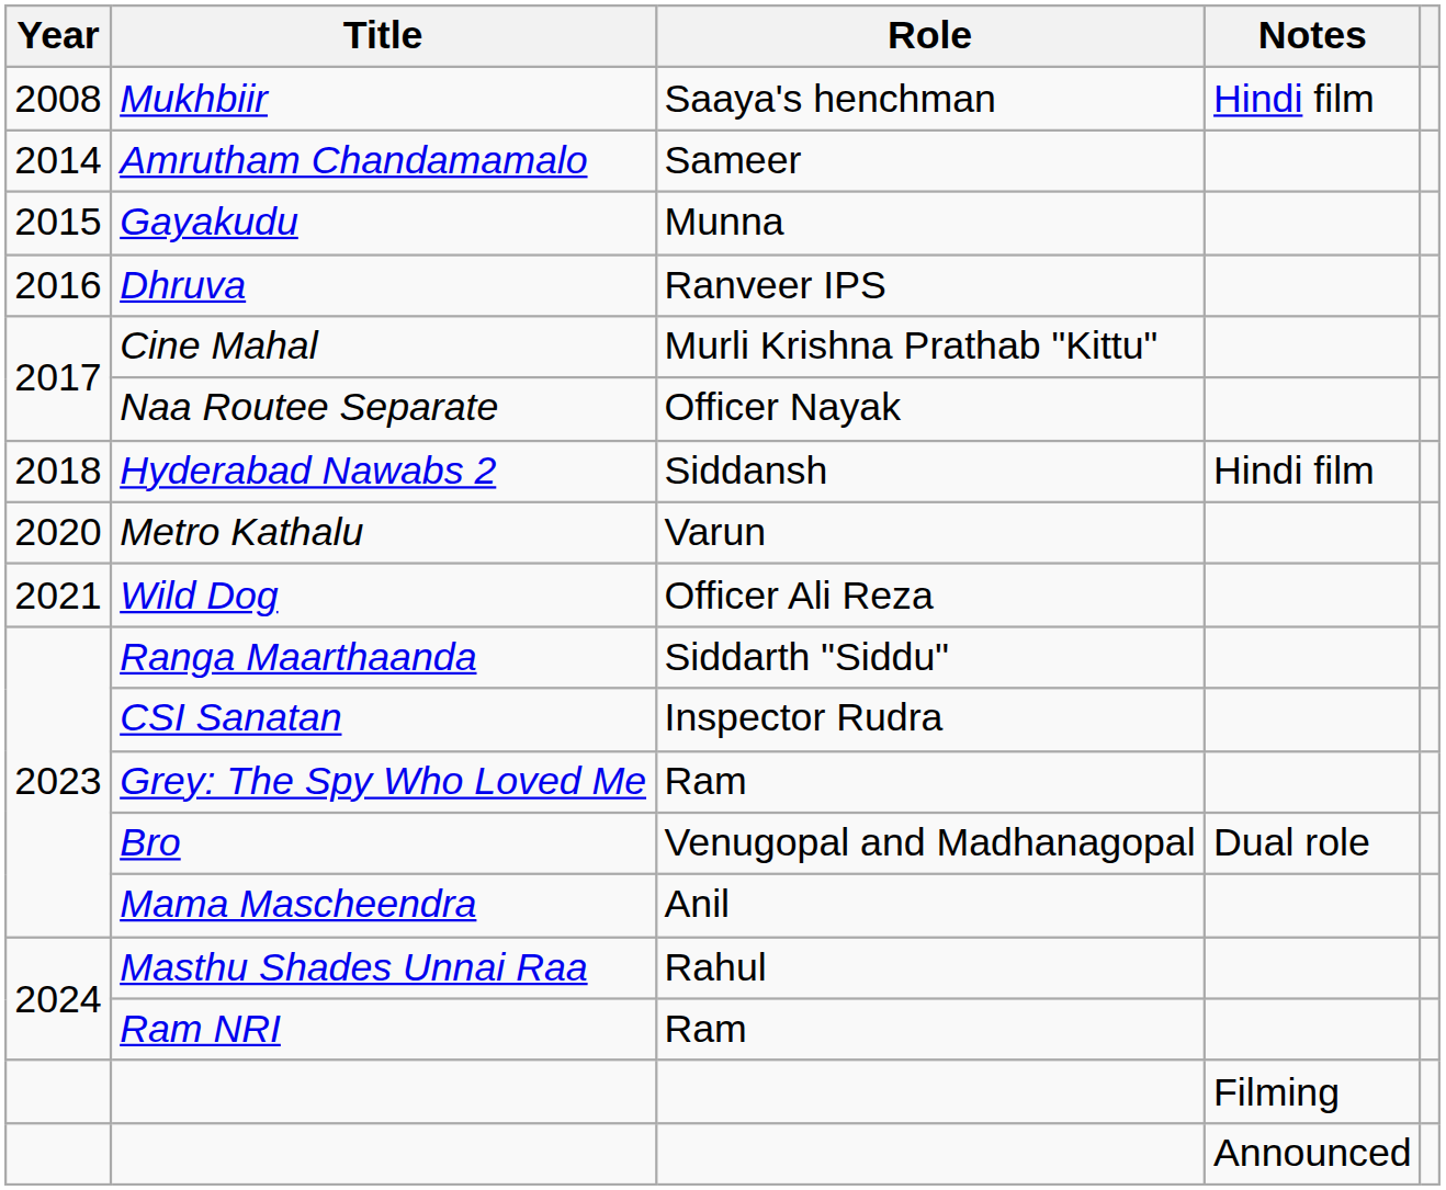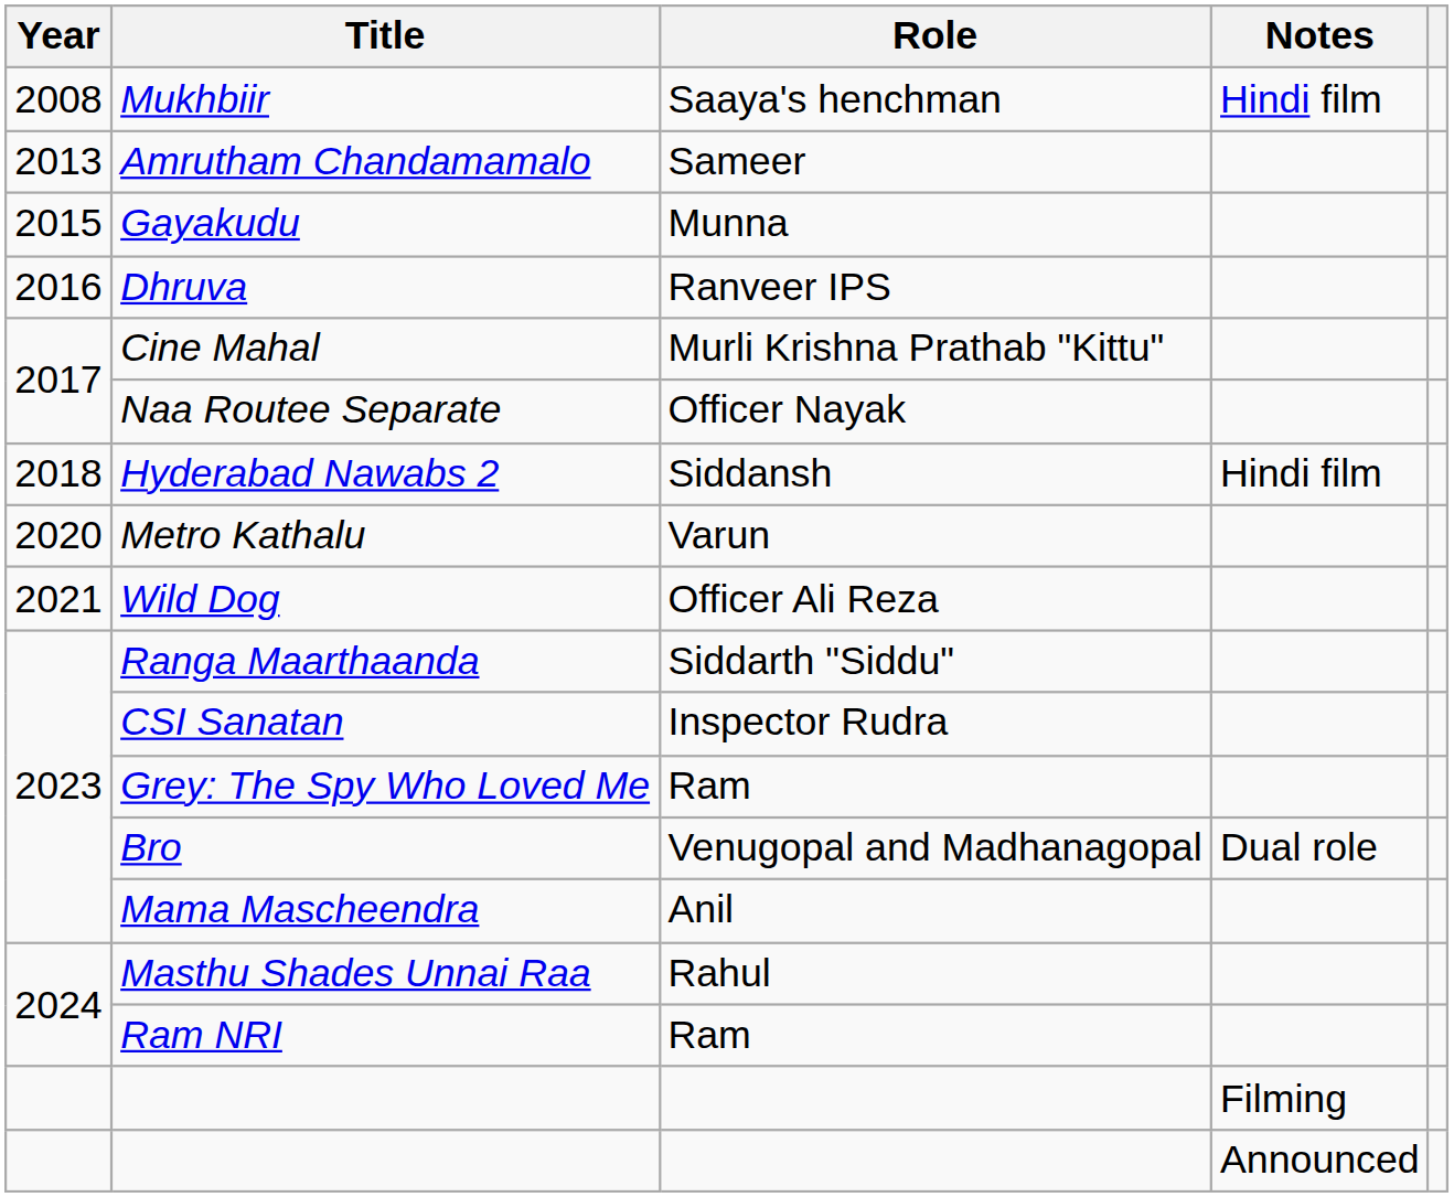 <table -| class="wikitable sortable">
 <tr>
 <th>Year</th>
 <th>Title</th>
 <th>Role</th>
 <th>Notes</th>
 <th class="sortable"></th>
 </tr>
 <tr>
 <td>2008</td>
 <td><em><a href='#'>Mukhbiir</a></em></td>
 <td>Saaya's henchman</td>
 <td><a href='#'>Hindi</a> film</td>
 <td></td>
 </tr>
 <tr>
-<td>2014</td>
+<td>2013</td>
 <td><em><a href='#'>Amrutham Chandamamalo</a></em></td>
 <td>Sameer</td>
 <td></td>
 <td></td>
 </tr>
 <tr>
 <td>2015</td>
 <td><em><a href='#'>Gayakudu</a></em></td>
 <td>Munna</td>
 <td></td>
 <td></td>
 </tr>
 <tr>
 <td>2016</td>
 <td><em><a href='#'>Dhruva</a></em></td>
 <td>Ranveer IPS</td>
 <td></td>
 <td></td>
 </tr>
 <tr>
 <td rowspan="2">2017</td>
 <td><em>Cine Mahal</em></td>
 <td>Murli Krishna Prathab "Kittu"</td>
 <td></td>
 <td></td>
 </tr>
 <tr>
 <td><em>Naa Routee Separate</em></td>
 <td>Officer Nayak</td>
 <td></td>
 <td></td>
 </tr>
 <tr>
 <td>2018</td>
 <td><em><a href='#'>Hyderabad Nawabs 2</a></em></td>
 <td>Siddansh</td>
 <td>Hindi film</td>
 <td></td>
 </tr>
 <tr>
 <td>2020</td>
 <td><em>Metro Kathalu</em></td>
 <td>Varun</td>
 <td></td>
 <td></td>
 </tr>
 <tr>
 <td>2021</td>
 <td><a href='#'><em>Wild Dog</em></a></td>
 <td>Officer Ali Reza</td>
 <td></td>
 <td></td>
 </tr>
 <tr>
 <td rowspan="5">2023</td>
 <td><em><a href='#'>Ranga Maarthaanda</a></em></td>
 <td>Siddarth "Siddu"</td>
 <td></td>
 <td></td>
 </tr>
 <tr>
 <td><em><a href='#'>CSI Sanatan</a></em></td>
 <td>Inspector Rudra</td>
 <td></td>
 <td></td>
 </tr>
 <tr>
 <td><em><a href='#'>Grey: The Spy Who Loved Me</a></em></td>
 <td>Ram</td>
 <td></td>
 <td></td>
 </tr>
 <tr>
 <td><em><a href='#'>Bro</a></em></td>
 <td>Venugopal and Madhanagopal</td>
 <td>Dual role</td>
 <td></td>
 </tr>
 <tr>
 <td><em><a href='#'>Mama Mascheendra</a></em></td>
 <td>Anil</td>
 <td></td>
 <td></td>
 </tr>
 <tr>
 <td rowspan="2">2024</td>
 <td><em><a href='#'>Masthu Shades Unnai Raa</a></em></td>
 <td>Rahul</td>
 <td></td>
 <td></td>
 </tr>
 <tr>
 <td><em><a href='#'>Ram NRI</a></em></td>
 <td>Ram</td>
 <td></td>
 <td></td>
 </tr>
 <tr>
 <td></td>
 <td></td>
 <td></td>
 <td>Filming</td>
 <td></td>
 </tr>
 <tr>
 <td></td>
 <td></td>
 <td></td>
 <td>Announced</td>
 <td></td>
 </tr>
 </table>
